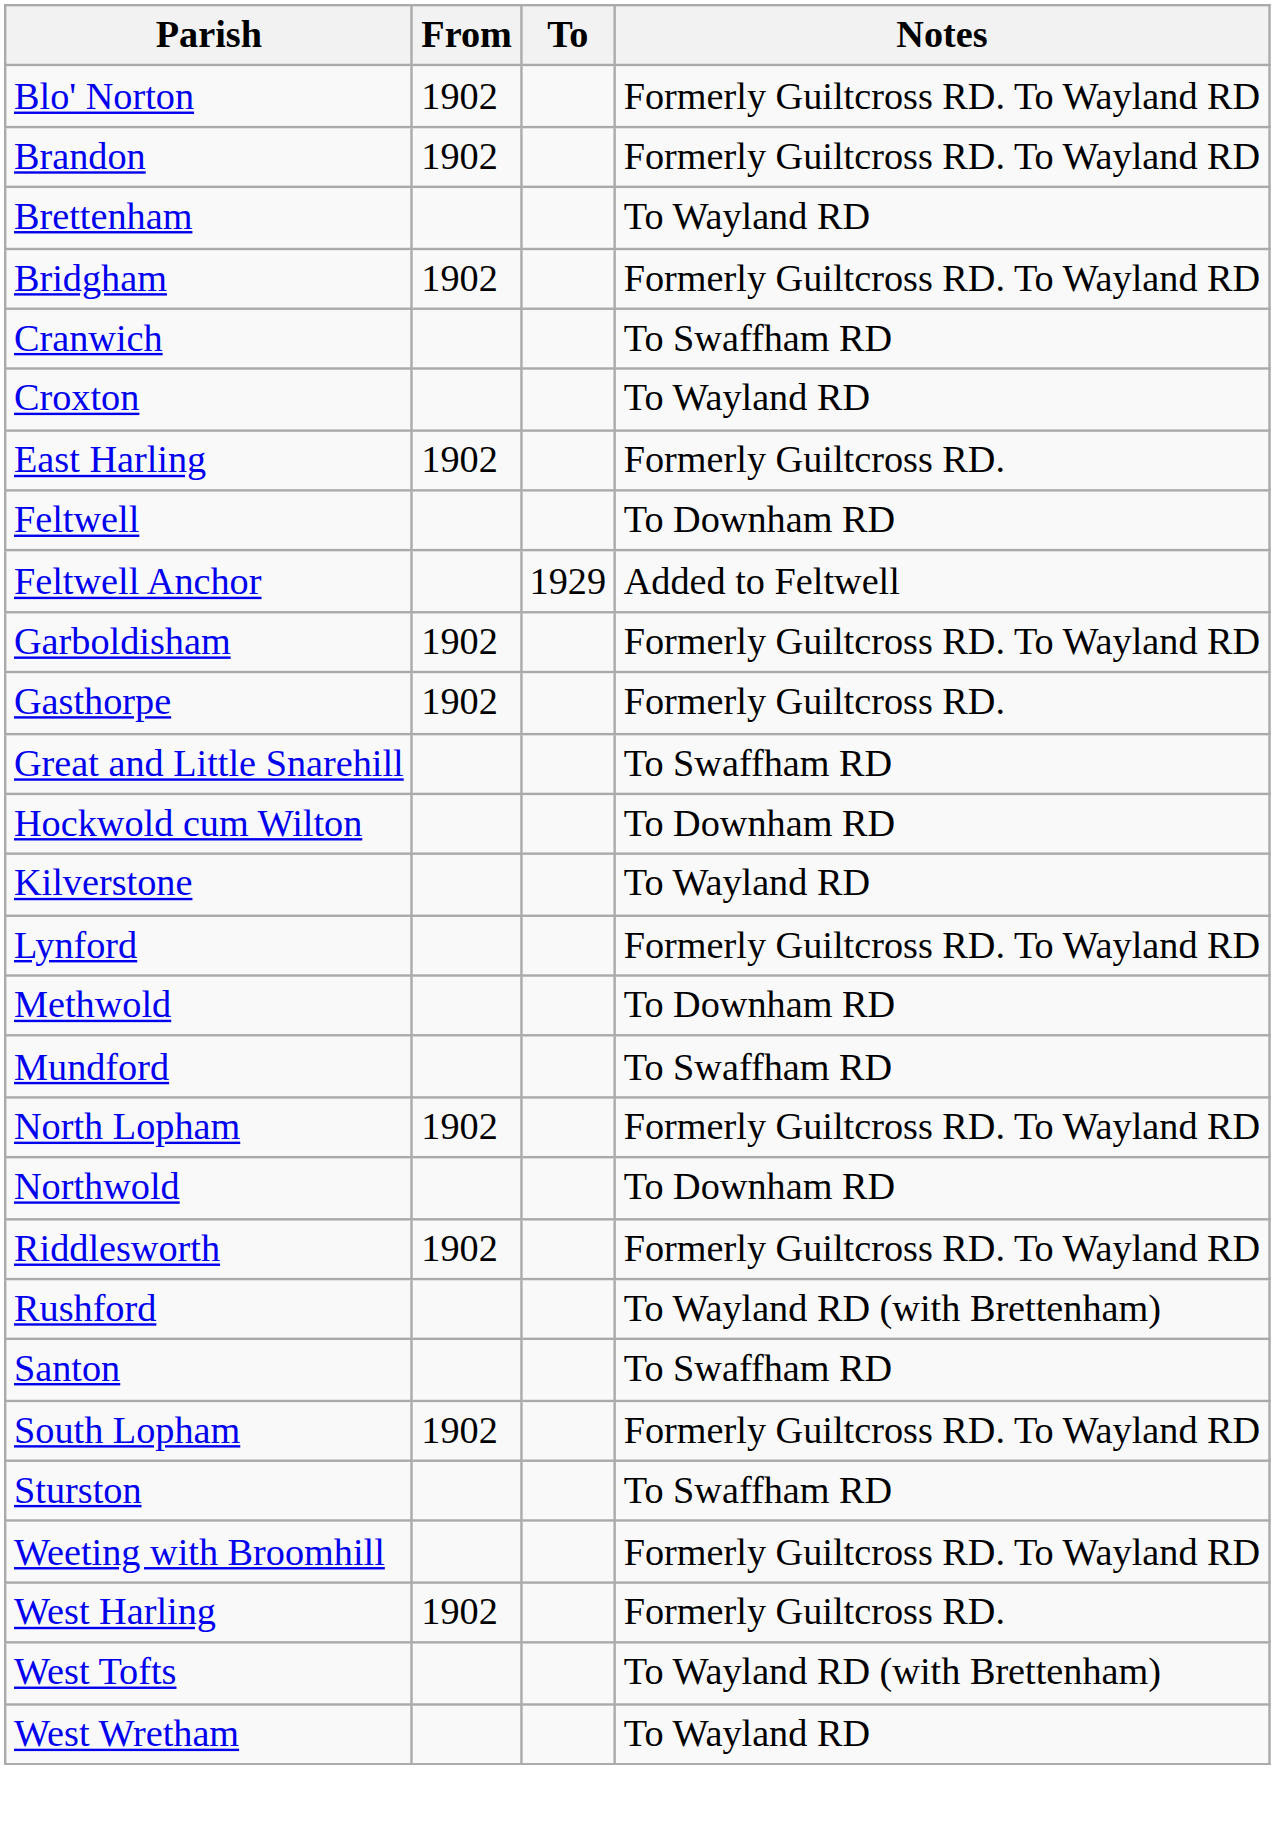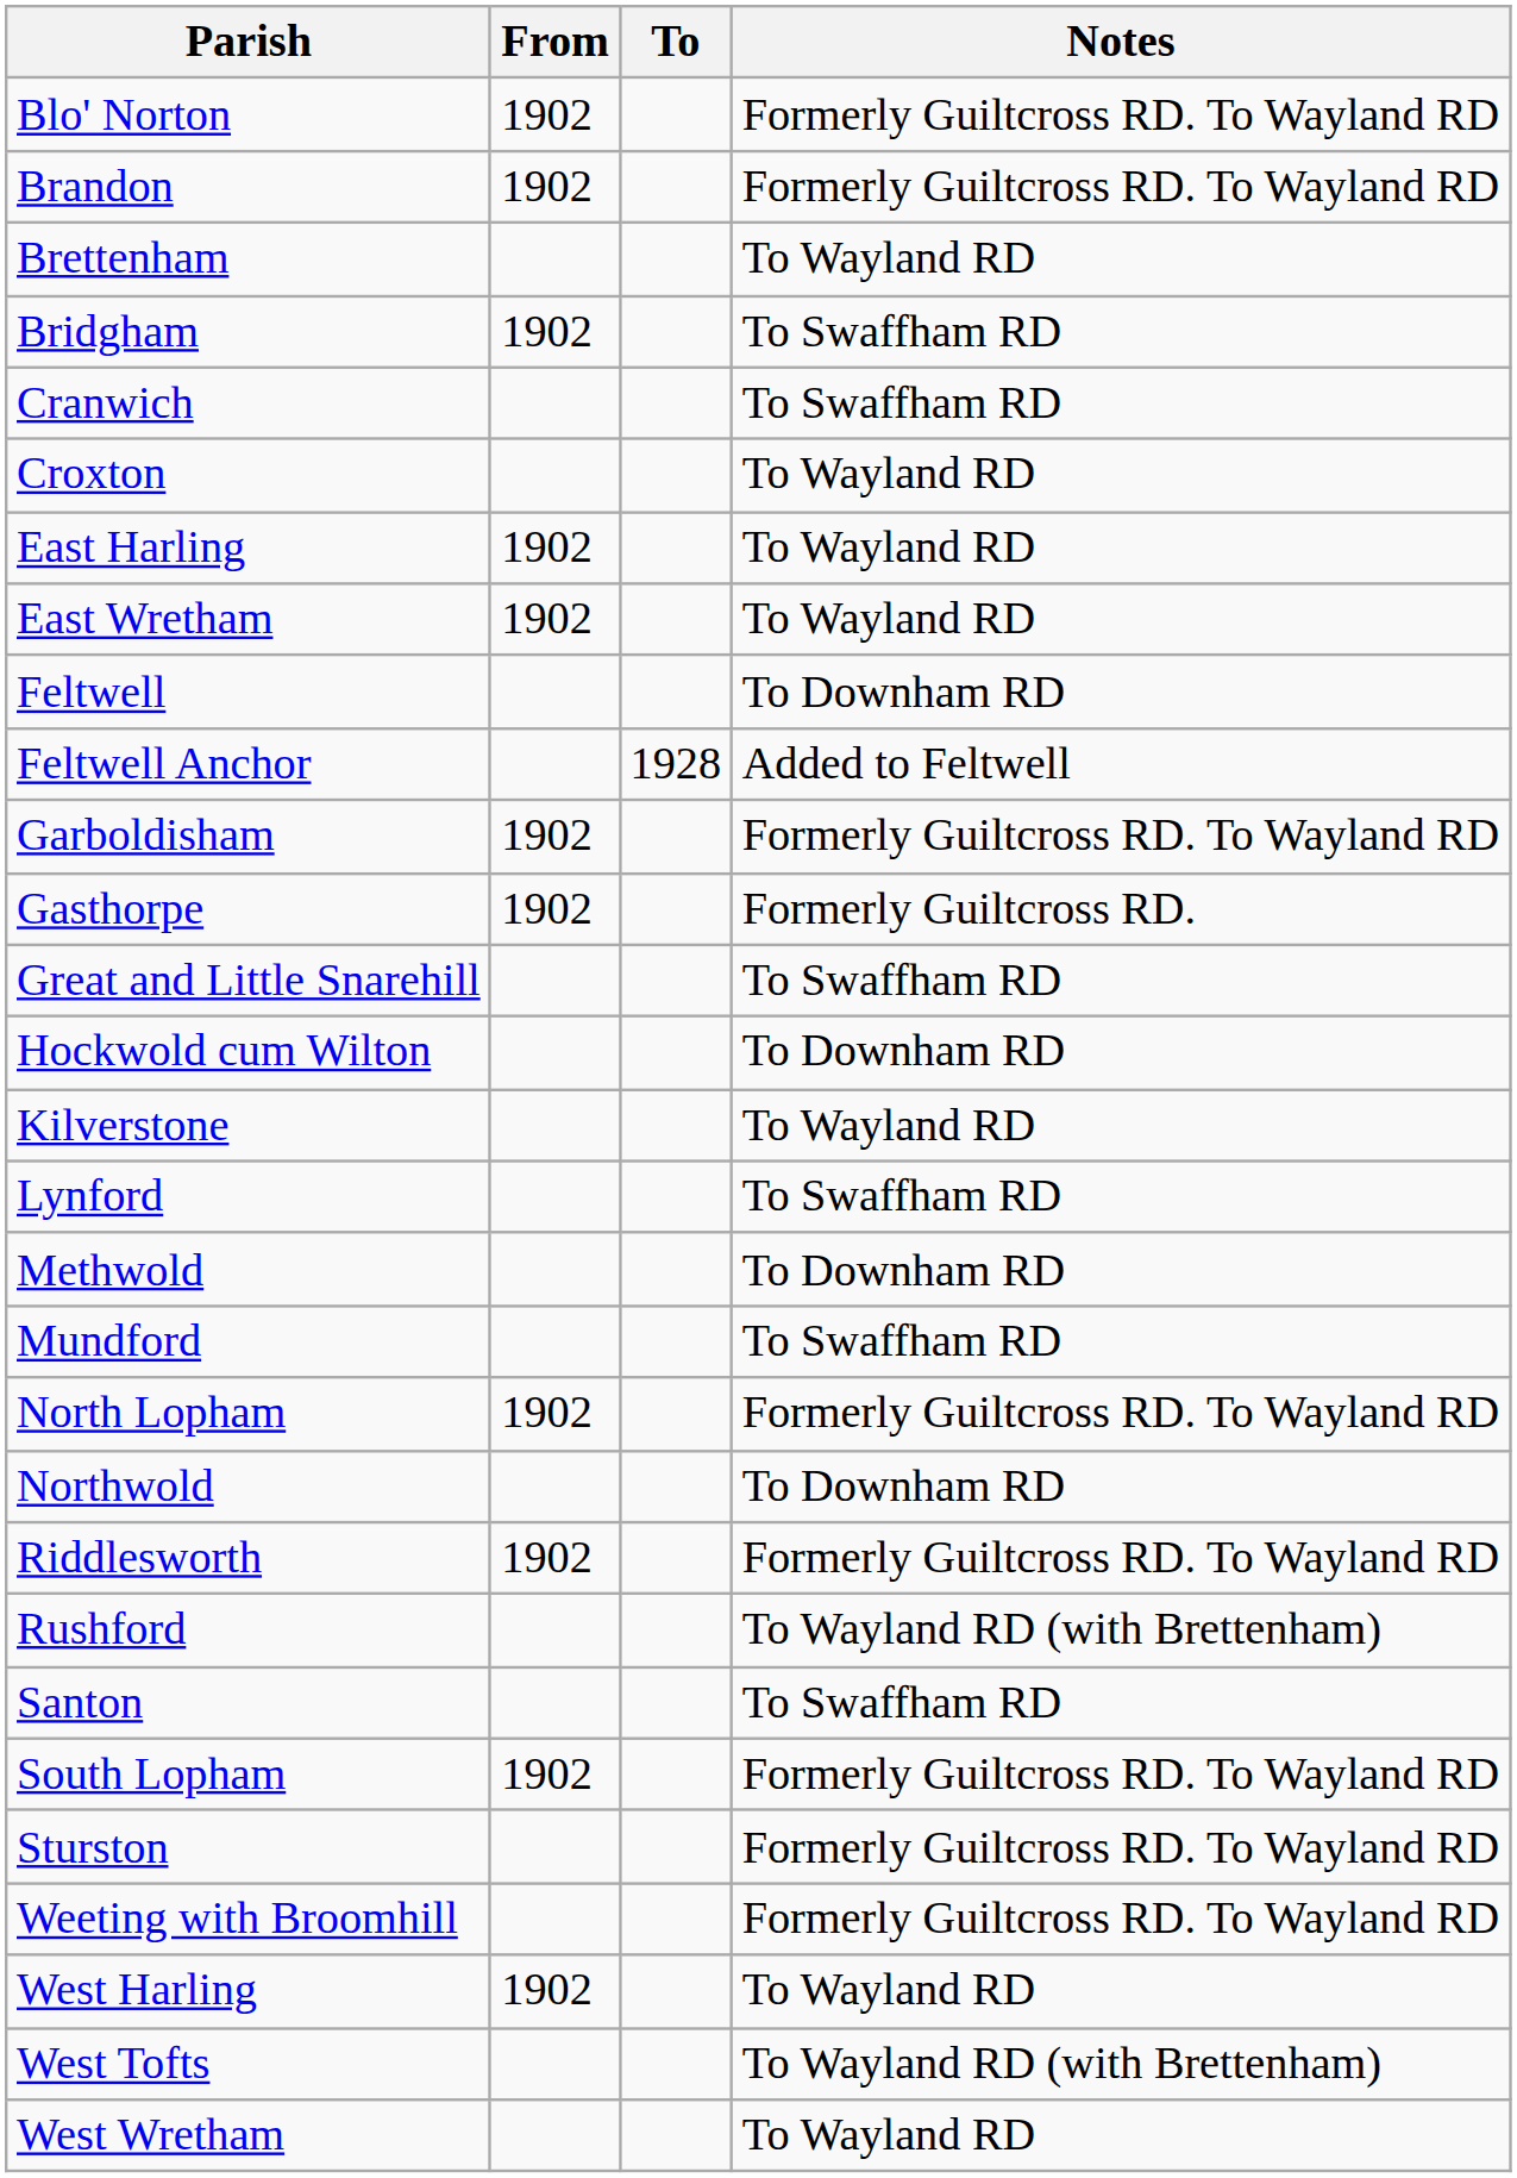 <table class="wikitable">
 <tr>
 <th>Parish</th>
 <th>From</th>
 <th>To</th>
 <th>Notes</th>
 </tr>
 <tr>
 <td><a href='#'>Blo' Norton</a></td>
 <td>1902</td>
 <td></td>
 <td>Formerly Guiltcross RD. To Wayland RD</td>
 </tr>
 <tr>
 <td><a href='#'>Brandon</a></td>
 <td>1902</td>
 <td></td>
 <td>Formerly Guiltcross RD. To Wayland RD</td>
 </tr>
 <tr>
 <td><a href='#'>Brettenham</a></td>
 <td></td>
 <td></td>
 <td>To Wayland RD</td>
 </tr>
 <tr>
 <td><a href='#'>Bridgham</a></td>
 <td>1902</td>
 <td></td>
-<td>Formerly Guiltcross RD. To Wayland RD</td>
+<td>To Swaffham RD</td>
 </tr>
 <tr>
 <td><a href='#'>Cranwich</a></td>
 <td></td>
 <td></td>
 <td>To Swaffham RD</td>
 </tr>
 <tr>
 <td><a href='#'>Croxton</a></td>
 <td></td>
 <td></td>
 <td>To Wayland RD</td>
 </tr>
 <tr>
 <td><a href='#'>East Harling</a></td>
 <td>1902</td>
 <td></td>
-<td>Formerly Guiltcross RD.</td>
+<td>To Wayland RD</td>
+</tr>
+<tr>
+<td><a href='#'>East Wretham</a></td>
+<td>1902</td>
+<td></td>
+<td>To Wayland RD</td>
 </tr>
 <tr>
 <td><a href='#'>Feltwell</a></td>
 <td></td>
 <td></td>
 <td>To Downham RD</td>
 </tr>
 <tr>
 <td><a href='#'>Feltwell Anchor</a></td>
 <td></td>
-<td>1929</td>
+<td>1928</td>
 <td>Added to Feltwell</td>
 </tr>
 <tr>
 <td><a href='#'>Garboldisham</a></td>
 <td>1902</td>
 <td></td>
 <td>Formerly Guiltcross RD. To Wayland RD</td>
 </tr>
 <tr>
 <td><a href='#'>Gasthorpe</a></td>
 <td>1902</td>
 <td></td>
 <td>Formerly Guiltcross RD.</td>
 </tr>
 <tr>
 <td><a href='#'>Great and Little Snarehill</a></td>
 <td></td>
 <td></td>
 <td>To Swaffham RD</td>
 </tr>
 <tr>
 <td><a href='#'>Hockwold cum Wilton</a></td>
 <td></td>
 <td></td>
 <td>To Downham RD</td>
 </tr>
 <tr>
 <td><a href='#'>Kilverstone</a></td>
 <td></td>
 <td></td>
 <td>To Wayland RD</td>
 </tr>
 <tr>
 <td><a href='#'>Lynford</a></td>
 <td></td>
 <td></td>
-<td>Formerly Guiltcross RD. To Wayland RD</td>
+<td>To Swaffham RD</td>
 </tr>
 <tr>
 <td><a href='#'>Methwold</a></td>
 <td></td>
 <td></td>
 <td>To Downham RD</td>
 </tr>
 <tr>
 <td><a href='#'>Mundford</a></td>
 <td></td>
 <td></td>
 <td>To Swaffham RD</td>
 </tr>
 <tr>
 <td><a href='#'>North Lopham</a></td>
 <td>1902</td>
 <td></td>
 <td>Formerly Guiltcross RD. To Wayland RD</td>
 </tr>
 <tr>
 <td><a href='#'>Northwold</a></td>
 <td></td>
 <td></td>
 <td>To Downham RD</td>
 </tr>
 <tr>
 <td><a href='#'>Riddlesworth</a></td>
 <td>1902</td>
 <td></td>
 <td>Formerly Guiltcross RD. To Wayland RD</td>
 </tr>
 <tr>
 <td><a href='#'>Rushford</a></td>
 <td></td>
 <td></td>
 <td>To Wayland RD (with Brettenham)</td>
 </tr>
 <tr>
 <td><a href='#'>Santon</a></td>
 <td></td>
 <td></td>
 <td>To Swaffham RD</td>
 </tr>
 <tr>
 <td><a href='#'>South Lopham</a></td>
 <td>1902</td>
 <td></td>
 <td>Formerly Guiltcross RD. To Wayland RD</td>
 </tr>
 <tr>
 <td><a href='#'>Sturston</a></td>
 <td></td>
 <td></td>
-<td>To Swaffham RD</td>
+<td>Formerly Guiltcross RD. To Wayland RD</td>
 </tr>
 <tr>
 <td><a href='#'>Weeting with Broomhill</a></td>
 <td></td>
 <td></td>
 <td>Formerly Guiltcross RD. To Wayland RD</td>
 </tr>
 <tr>
 <td><a href='#'>West Harling</a></td>
 <td>1902</td>
 <td></td>
-<td>Formerly Guiltcross RD.</td>
+<td>To Wayland RD</td>
 </tr>
 <tr>
 <td><a href='#'>West Tofts</a></td>
 <td></td>
 <td></td>
 <td>To Wayland RD (with Brettenham)</td>
 </tr>
 <tr>
 <td><a href='#'>West Wretham</a></td>
 <td></td>
 <td></td>
 <td>To Wayland RD</td>
 </tr>
 </table>
